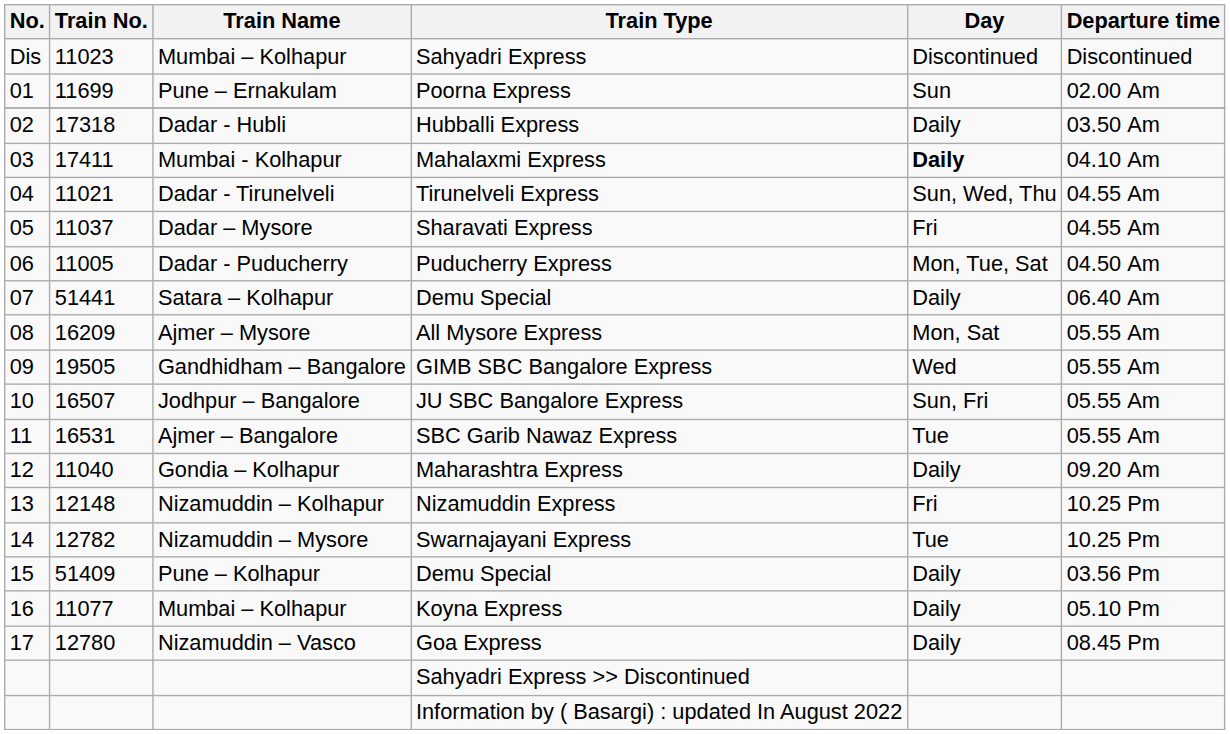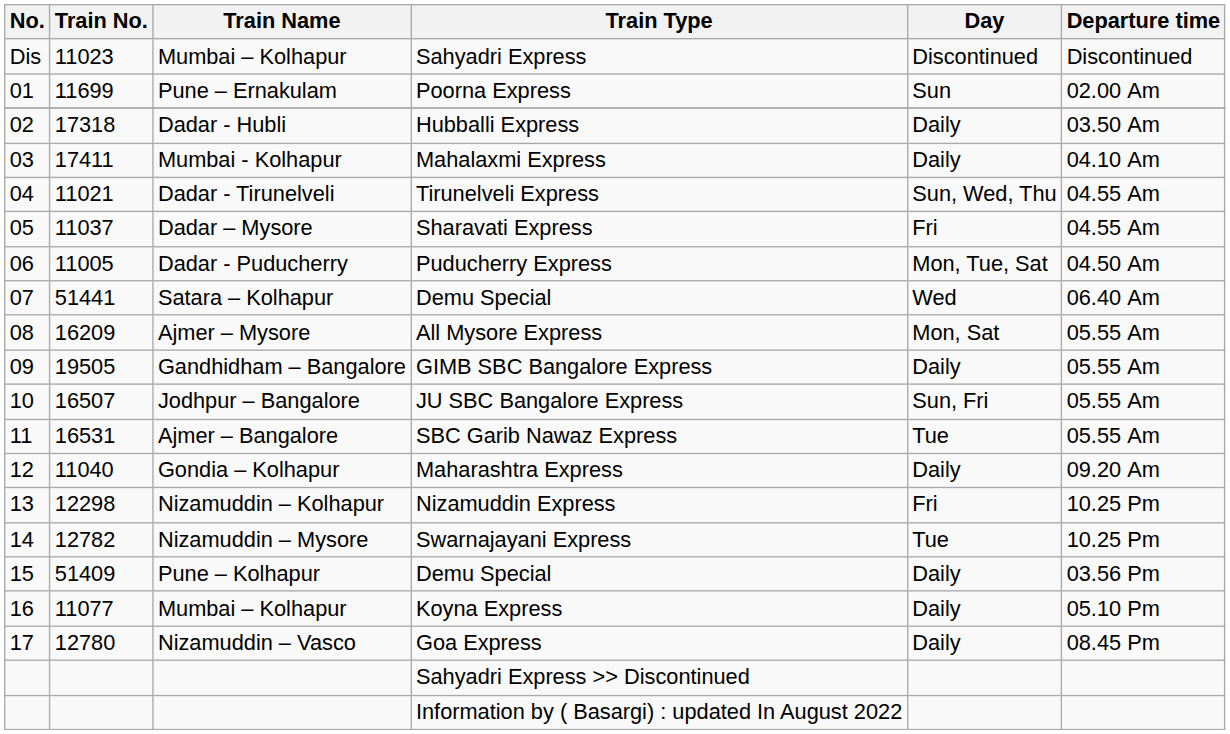 <table class="wikitable sortable">
 <tr>
 <th>No.</th>
 <th>Train No.</th>
 <th>Train Name</th>
 <th>Train Type</th>
 <th>Day</th>
 <th>Departure time</th>
 </tr>
 <tr>
 <td>Dis</td>
 <td>11023</td>
 <td>Mumbai – Kolhapur</td>
 <td>Sahyadri Express</td>
 <td>Discontinued</td>
 <td>Discontinued</td>
 </tr>
 <tr>
 <td>01</td>
 <td>11699</td>
 <td>Pune – Ernakulam</td>
 <td>Poorna Express</td>
 <td>Sun</td>
 <td>02.00 Am</td>
 </tr>
 <tr>
 </tr>
 <tr>
 <td>02</td>
 <td>17318</td>
 <td>Dadar - Hubli</td>
 <td>Hubballi Express</td>
 <td>Daily</td>
 <td>03.50 Am</td>
 </tr>
 <tr>
 <td>03</td>
 <td>17411</td>
 <td>Mumbai - Kolhapur</td>
 <td>Mahalaxmi Express</td>
-<td><strong>Daily</strong></td>
+<td>Daily</td>
 <td>04.10 Am</td>
 </tr>
 <tr>
 <td>04</td>
 <td>11021</td>
 <td>Dadar - Tirunelveli</td>
 <td>Tirunelveli Express</td>
 <td>Sun, Wed, Thu</td>
 <td>04.55 Am</td>
 </tr>
 <tr>
 <td>05</td>
 <td>11037</td>
 <td>Dadar – Mysore</td>
 <td>Sharavati Express</td>
 <td>Fri</td>
 <td>04.55 Am</td>
 </tr>
 <tr>
 <td>06</td>
 <td>11005</td>
 <td>Dadar - Puducherry</td>
 <td>Puducherry Express</td>
 <td>Mon, Tue, Sat</td>
 <td>04.50 Am</td>
 </tr>
 <tr>
 <td>07</td>
 <td>51441</td>
 <td>Satara – Kolhapur</td>
 <td>Demu Special</td>
-<td>Daily</td>
+<td>Wed</td>
 <td>06.40 Am</td>
 </tr>
 <tr>
 <td>08</td>
 <td>16209</td>
 <td>Ajmer – Mysore</td>
 <td>All Mysore Express</td>
 <td>Mon, Sat</td>
 <td>05.55 Am</td>
 </tr>
 <tr>
 <td>09</td>
 <td>19505</td>
 <td>Gandhidham – Bangalore</td>
 <td>GIMB SBC Bangalore Express</td>
-<td>Wed</td>
+<td>Daily</td>
 <td>05.55 Am</td>
 </tr>
 <tr>
 <td>10</td>
 <td>16507</td>
 <td>Jodhpur – Bangalore</td>
 <td>JU SBC Bangalore Express</td>
 <td>Sun, Fri</td>
 <td>05.55 Am</td>
 </tr>
 <tr>
 <td>11</td>
 <td>16531</td>
 <td>Ajmer – Bangalore</td>
 <td>SBC Garib Nawaz Express</td>
 <td>Tue</td>
 <td>05.55 Am</td>
 </tr>
 <tr>
 <td>12</td>
 <td>11040</td>
 <td>Gondia – Kolhapur</td>
 <td>Maharashtra Express</td>
 <td>Daily</td>
 <td>09.20 Am</td>
 </tr>
 <tr>
 <td>13</td>
-<td>12148</td>
+<td>12298</td>
 <td>Nizamuddin – Kolhapur</td>
 <td>Nizamuddin Express</td>
 <td>Fri</td>
 <td>10.25 Pm</td>
 </tr>
 <tr>
 <td>14</td>
 <td>12782</td>
 <td>Nizamuddin – Mysore</td>
 <td>Swarnajayani Express</td>
 <td>Tue</td>
 <td>10.25 Pm</td>
 </tr>
 <tr>
 <td>15</td>
 <td>51409</td>
 <td>Pune – Kolhapur</td>
 <td>Demu Special</td>
 <td>Daily</td>
 <td>03.56 Pm</td>
 </tr>
 <tr>
 <td>16</td>
 <td>11077</td>
 <td>Mumbai – Kolhapur</td>
 <td>Koyna Express</td>
 <td>Daily</td>
 <td>05.10 Pm</td>
 </tr>
 <tr>
 <td>17</td>
 <td>12780</td>
 <td>Nizamuddin – Vasco</td>
 <td>Goa Express</td>
 <td>Daily</td>
 <td>08.45 Pm</td>
 </tr>
 <tr>
 <td></td>
 <td></td>
 <td></td>
 <td>Sahyadri Express >> Discontinued</td>
 <td></td>
 <td></td>
 </tr>
 <tr>
 <td></td>
 <td></td>
 <td></td>
 <td>Information by ( Basargi) : updated In August 2022</td>
 <td></td>
 <td></td>
 </tr>
 </table>
